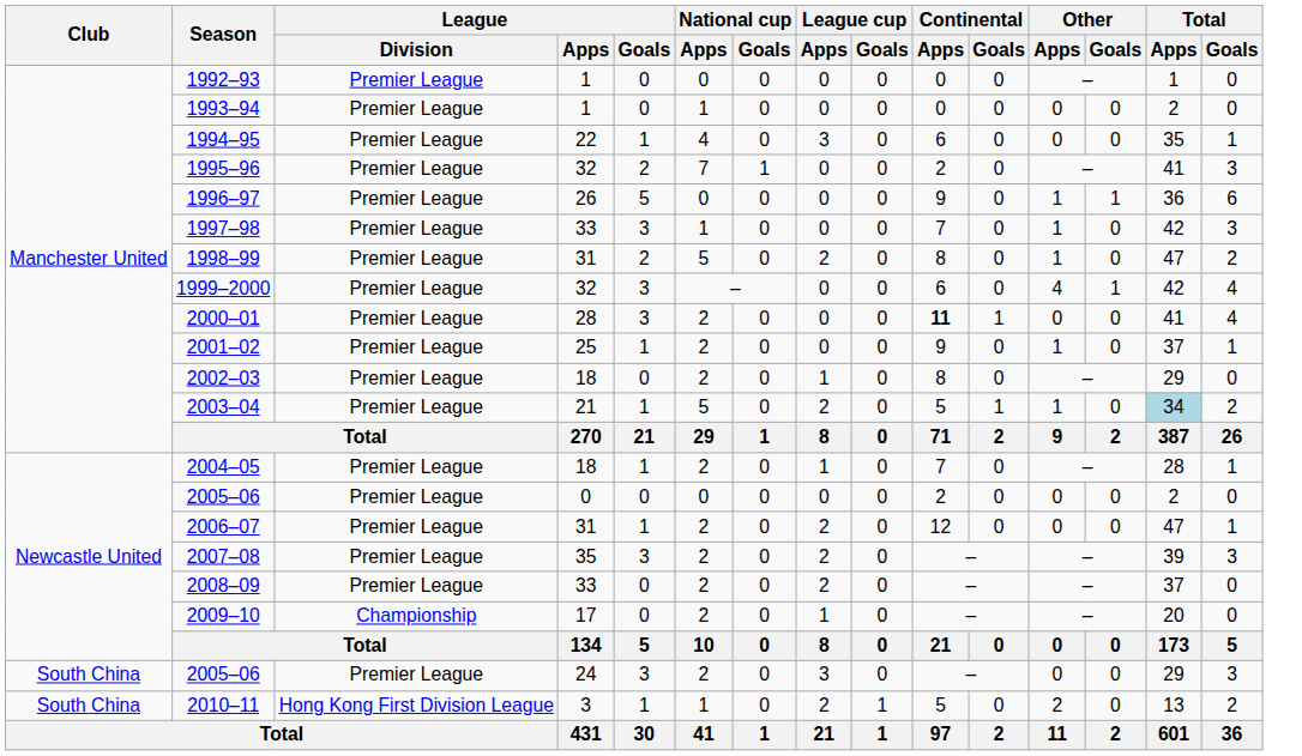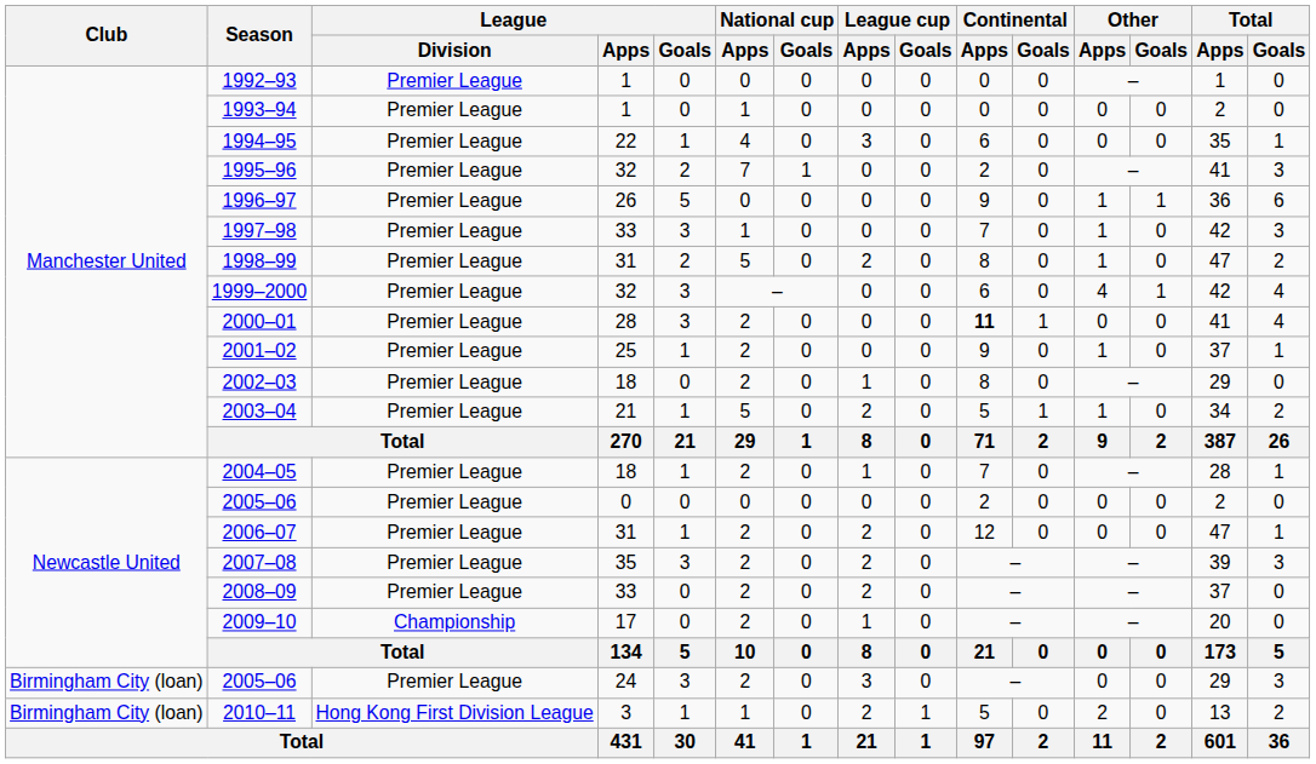 <table class="wikitable" style="text-align:center">
 <tr>
 <th rowspan="2">Club</th>
 <th rowspan="2">Season</th>
 <th colspan="3">League</th>
 <th colspan="2">National cup</th>
 <th colspan="2">League cup</th>
 <th colspan="2">Continental</th>
 <th colspan="2">Other</th>
 <th colspan="2">Total</th>
 </tr>
 <tr>
 <th>Division</th>
 <th>Apps</th>
 <th>Goals</th>
 <th>Apps</th>
 <th>Goals</th>
 <th>Apps</th>
 <th>Goals</th>
 <th>Apps</th>
 <th>Goals</th>
 <th>Apps</th>
 <th>Goals</th>
 <th>Apps</th>
 <th>Goals</th>
 </tr>
 <tr>
 <td rowspan="13"><a href='#'>Manchester United</a></td>
 <td><a href='#'>1992–93</a></td>
 <td><a href='#'>Premier League</a></td>
 <td>1</td>
 <td>0</td>
 <td>0</td>
 <td>0</td>
 <td>0</td>
 <td>0</td>
 <td>0</td>
 <td>0</td>
 <td colspan="2">–</td>
 <td>1</td>
 <td>0</td>
 </tr>
 <tr>
 <td><a href='#'>1993–94</a></td>
 <td>Premier League</td>
 <td>1</td>
 <td>0</td>
 <td>1</td>
 <td>0</td>
 <td>0</td>
 <td>0</td>
 <td>0</td>
 <td>0</td>
 <td>0</td>
 <td>0</td>
 <td>2</td>
 <td>0</td>
 </tr>
 <tr>
 <td><a href='#'>1994–95</a></td>
 <td>Premier League</td>
 <td>22</td>
 <td>1</td>
 <td>4</td>
 <td>0</td>
 <td>3</td>
 <td>0</td>
 <td>6</td>
 <td>0</td>
 <td>0</td>
 <td>0</td>
 <td>35</td>
 <td>1</td>
 </tr>
 <tr>
 <td><a href='#'>1995–96</a></td>
 <td>Premier League</td>
 <td>32</td>
 <td>2</td>
 <td>7</td>
 <td>1</td>
 <td>0</td>
 <td>0</td>
 <td>2</td>
 <td>0</td>
 <td colspan="2">–</td>
 <td>41</td>
 <td>3</td>
 </tr>
 <tr>
 <td><a href='#'>1996–97</a></td>
 <td>Premier League</td>
 <td>26</td>
 <td>5</td>
 <td>0</td>
 <td>0</td>
 <td>0</td>
 <td>0</td>
 <td>9</td>
 <td>0</td>
 <td>1</td>
 <td>1</td>
 <td>36</td>
 <td>6</td>
 </tr>
 <tr>
 <td><a href='#'>1997–98</a></td>
 <td>Premier League</td>
 <td>33</td>
 <td>3</td>
 <td>1</td>
 <td>0</td>
 <td>0</td>
 <td>0</td>
 <td>7</td>
 <td>0</td>
 <td>1</td>
 <td>0</td>
 <td>42</td>
 <td>3</td>
 </tr>
 <tr>
 <td><a href='#'>1998–99</a></td>
 <td>Premier League</td>
 <td>31</td>
 <td>2</td>
 <td>5</td>
 <td>0</td>
 <td>2</td>
 <td>0</td>
 <td>8</td>
 <td>0</td>
 <td>1</td>
 <td>0</td>
 <td>47</td>
 <td>2</td>
 </tr>
 <tr>
 <td><a href='#'>1999–2000</a></td>
 <td>Premier League</td>
 <td>32</td>
 <td>3</td>
 <td colspan="2">–</td>
 <td>0</td>
 <td>0</td>
 <td>6</td>
 <td>0</td>
 <td>4</td>
 <td>1</td>
 <td>42</td>
 <td>4</td>
 </tr>
 <tr>
 <td><a href='#'>2000–01</a></td>
 <td>Premier League</td>
 <td>28</td>
 <td>3</td>
 <td>2</td>
 <td>0</td>
 <td>0</td>
 <td>0</td>
 <td><strong>11</strong></td>
 <td>1</td>
 <td>0</td>
 <td>0</td>
 <td>41</td>
 <td>4</td>
 </tr>
 <tr>
 <td><a href='#'>2001–02</a></td>
 <td>Premier League</td>
 <td>25</td>
 <td>1</td>
 <td>2</td>
 <td>0</td>
 <td>0</td>
 <td>0</td>
 <td>9</td>
 <td>0</td>
 <td>1</td>
 <td>0</td>
 <td>37</td>
 <td>1</td>
 </tr>
 <tr>
 <td><a href='#'>2002–03</a></td>
 <td>Premier League</td>
 <td>18</td>
 <td>0</td>
 <td>2</td>
 <td>0</td>
 <td>1</td>
 <td>0</td>
 <td>8</td>
 <td>0</td>
 <td colspan="2">–</td>
 <td>29</td>
 <td>0</td>
 </tr>
 <tr>
 <td><a href='#'>2003–04</a></td>
 <td>Premier League</td>
 <td>21</td>
 <td>1</td>
 <td>5</td>
 <td>0</td>
 <td>2</td>
 <td>0</td>
 <td>5</td>
 <td>1</td>
 <td>1</td>
 <td>0</td>
-<td style="background: lightblue;">34</td>
+<td>34</td>
 <td>2</td>
 </tr>
 <tr>
 <th colspan="2">Total</th>
 <th>270</th>
 <th>21</th>
 <th>29</th>
 <th>1</th>
 <th>8</th>
 <th>0</th>
 <th>71</th>
 <th>2</th>
 <th>9</th>
 <th>2</th>
 <th>387</th>
 <th>26</th>
 </tr>
 <tr>
 <td rowspan="7"><a href='#'>Newcastle United</a></td>
 <td><a href='#'>2004–05</a></td>
 <td>Premier League</td>
 <td>18</td>
 <td>1</td>
 <td>2</td>
 <td>0</td>
 <td>1</td>
 <td>0</td>
 <td>7</td>
 <td>0</td>
 <td colspan="2">–</td>
 <td>28</td>
 <td>1</td>
 </tr>
 <tr>
 <td><a href='#'>2005–06</a></td>
 <td>Premier League</td>
 <td>0</td>
 <td>0</td>
 <td>0</td>
 <td>0</td>
 <td>0</td>
 <td>0</td>
 <td>2</td>
 <td>0</td>
 <td>0</td>
 <td>0</td>
 <td>2</td>
 <td>0</td>
 </tr>
 <tr>
 <td><a href='#'>2006–07</a></td>
 <td>Premier League</td>
 <td>31</td>
 <td>1</td>
 <td>2</td>
 <td>0</td>
 <td>2</td>
 <td>0</td>
 <td>12</td>
 <td>0</td>
 <td>0</td>
 <td>0</td>
 <td>47</td>
 <td>1</td>
 </tr>
 <tr>
 <td><a href='#'>2007–08</a></td>
 <td>Premier League</td>
 <td>35</td>
 <td>3</td>
 <td>2</td>
 <td>0</td>
 <td>2</td>
 <td>0</td>
 <td colspan="2">–</td>
 <td colspan="2">–</td>
 <td>39</td>
 <td>3</td>
 </tr>
 <tr>
 <td><a href='#'>2008–09</a></td>
 <td>Premier League</td>
 <td>33</td>
 <td>0</td>
 <td>2</td>
 <td>0</td>
 <td>2</td>
 <td>0</td>
 <td colspan="2">–</td>
 <td colspan="2">–</td>
 <td>37</td>
 <td>0</td>
 </tr>
 <tr>
 <td><a href='#'>2009–10</a></td>
 <td><a href='#'>Championship</a></td>
 <td>17</td>
 <td>0</td>
 <td>2</td>
 <td>0</td>
 <td>1</td>
 <td>0</td>
 <td colspan="2">–</td>
 <td colspan="2">–</td>
 <td>20</td>
 <td>0</td>
 </tr>
 <tr>
 <th colspan="2">Total</th>
 <th>134</th>
 <th>5</th>
 <th>10</th>
 <th>0</th>
 <th>8</th>
 <th>0</th>
 <th>21</th>
 <th>0</th>
 <th>0</th>
 <th>0</th>
 <th>173</th>
 <th>5</th>
 </tr>
 <tr>
-<td><a href='#'>South China</a></td>
+<td><a href='#'>Birmingham City</a> (loan)</td>
 <td><a href='#'>2005–06</a></td>
 <td>Premier League</td>
 <td>24</td>
 <td>3</td>
 <td>2</td>
 <td>0</td>
 <td>3</td>
 <td>0</td>
 <td colspan="2">–</td>
 <td>0</td>
 <td>0</td>
 <td>29</td>
 <td>3</td>
 </tr>
 <tr>
-<td><a href='#'>South China</a></td>
+<td><a href='#'>Birmingham City</a> (loan)</td>
 <td><a href='#'>2010–11</a></td>
 <td><a href='#'>Hong Kong First Division League</a></td>
 <td>3</td>
 <td>1</td>
 <td>1</td>
 <td>0</td>
 <td>2</td>
 <td>1</td>
 <td>5</td>
 <td>0</td>
 <td>2</td>
 <td>0</td>
 <td>13</td>
 <td>2</td>
 </tr>
 <tr>
 <th colspan="3">Total</th>
 <th>431</th>
 <th>30</th>
 <th>41</th>
 <th>1</th>
 <th>21</th>
 <th>1</th>
 <th>97</th>
 <th>2</th>
 <th>11</th>
 <th>2</th>
 <th>601</th>
 <th>36</th>
 </tr>
 </table>
